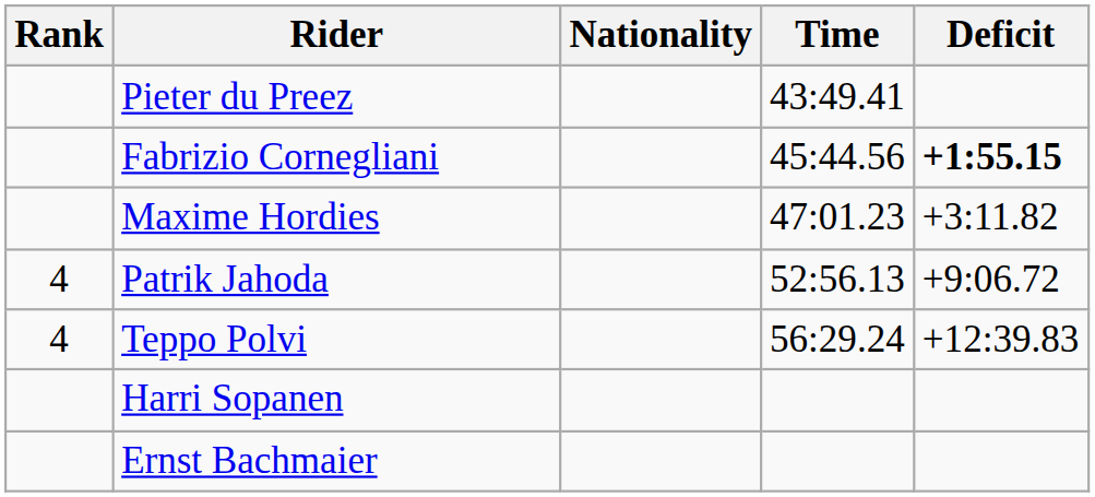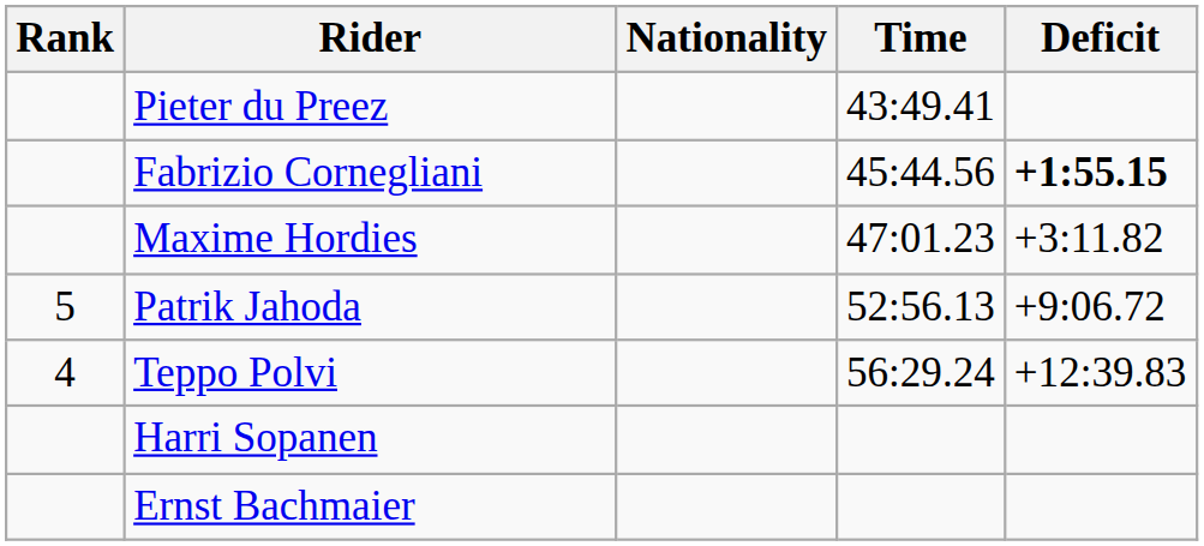 <table class="wikitable sortable" style="text-align:left">
 <tr>
 <th width=20>Rank</th>
 <th width=180>Rider</th>
 <th>Nationality</th>
 <th>Time</th>
 <th>Deficit</th>
 </tr>
 <tr>
 <td align=center></td>
 <td><a href='#'>Pieter du Preez</a></td>
 <td></td>
 <td>43:49.41</td>
 <td></td>
 </tr>
 <tr>
 <td align=center></td>
 <td><a href='#'>Fabrizio Cornegliani</a></td>
 <td></td>
 <td>45:44.56</td>
 <td><strong>+1:55.15</strong></td>
 </tr>
 <tr>
 <td align=center></td>
 <td><a href='#'>Maxime Hordies</a></td>
 <td></td>
 <td>47:01.23</td>
 <td>+3:11.82</td>
 </tr>
 <tr>
-<td align=center>4</td>
+<td align=center>5</td>
 <td><a href='#'>Patrik Jahoda</a></td>
 <td></td>
 <td>52:56.13</td>
 <td>+9:06.72</td>
 </tr>
 <tr>
 <td align=center>4</td>
 <td><a href='#'>Teppo Polvi</a></td>
 <td></td>
 <td>56:29.24</td>
 <td>+12:39.83</td>
 </tr>
 <tr>
 <td align=center></td>
 <td><a href='#'>Harri Sopanen</a></td>
 <td></td>
 <td></td>
 <td></td>
 </tr>
 <tr>
 <td align=center></td>
 <td><a href='#'>Ernst Bachmaier</a></td>
 <td></td>
 <td></td>
 <td></td>
 </tr>
 </table>
